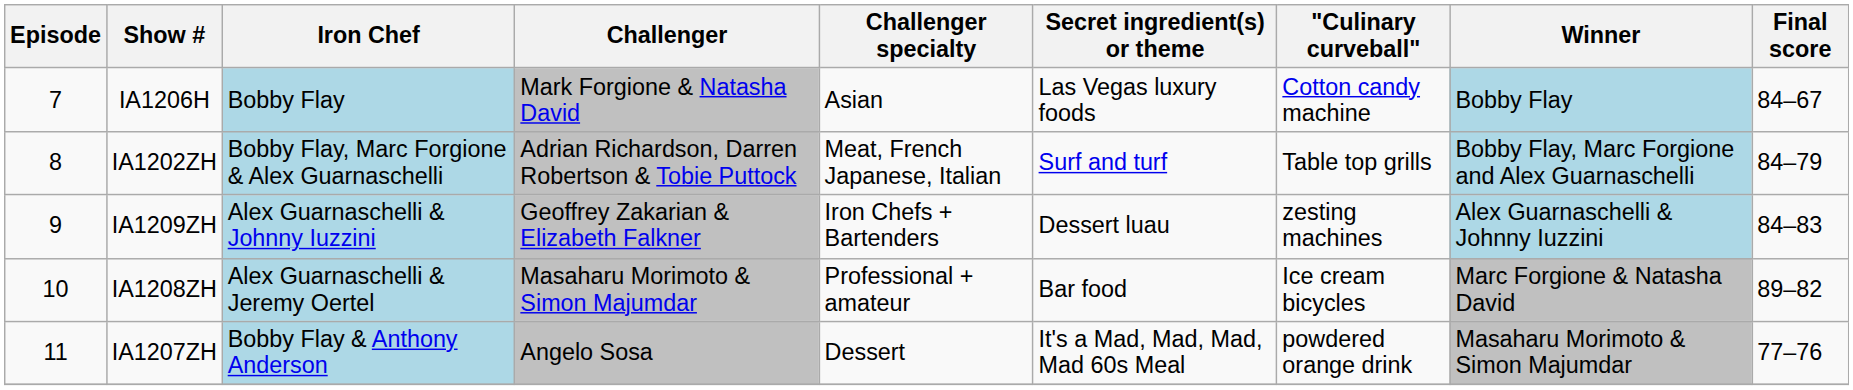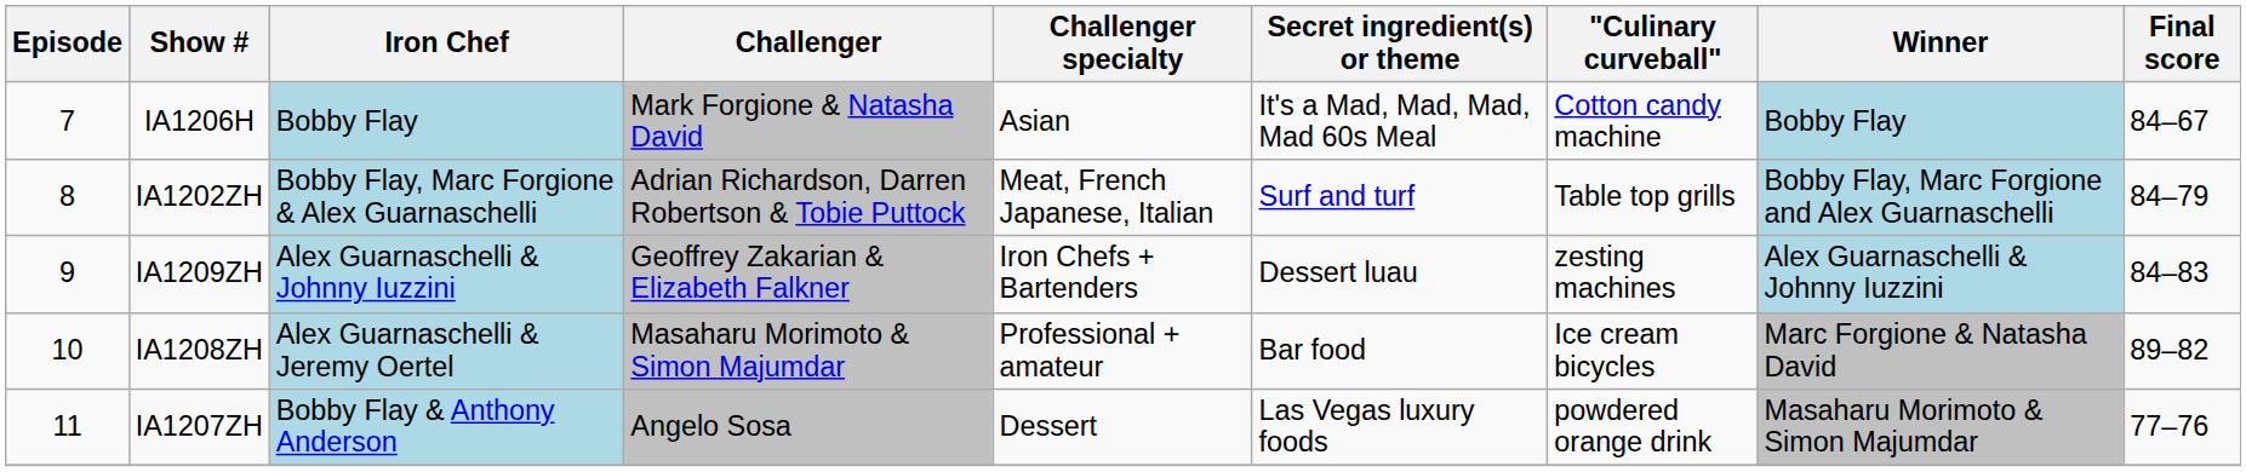 <table class="wikitable sortable" width="100%">
 <tr>
 <th><span>Episode</span></th>
 <th><span>Show #</span></th>
 <th><span>Iron Chef</span></th>
 <th><span>Challenger</span></th>
 <th><span>Challenger <br>specialty</span></th>
 <th><span>Secret ingredient(s)<br> or theme</span></th>
 <th><span>"Culinary curveball"</span></th>
 <th><span>Winner</span></th>
 <th><span>Final score</span></th>
 </tr>
 <tr>
 <td style="text-align:center">7</td>
 <td style="text-align:center">IA1206H</td>
 <td style="background:lightblue">Bobby Flay</td>
 <td style="background:silver">Mark Forgione & <a href='#'>Natasha David</a></td>
 <td>Asian</td>
-<td>Las Vegas luxury foods </td>
+<td>It's a Mad, Mad, Mad, Mad 60s Meal</td>
 <td><a href='#'>Cotton candy</a> machine</td>
 <td style="background:lightblue">Bobby Flay</td>
 <td>84–67</td>
 </tr>
 <tr>
 <td style="text-align:center">8</td>
 <td style="text-align:center">IA1202ZH</td>
 <td style="background:lightblue">Bobby Flay, Marc Forgione & Alex Guarnaschelli</td>
 <td style="background:silver">Adrian Richardson, Darren Robertson & <a href='#'>Tobie Puttock</a></td>
 <td>Meat, French Japanese, Italian</td>
 <td><a href='#'>Surf and turf</a></td>
 <td>Table top grills</td>
 <td style="background:lightblue">Bobby Flay, Marc Forgione and Alex Guarnaschelli</td>
 <td>84–79</td>
 </tr>
 <tr>
 <td style="text-align:center">9</td>
 <td style="text-align:center">IA1209ZH</td>
 <td style="background:lightblue">Alex Guarnaschelli & <a href='#'>Johnny Iuzzini</a></td>
 <td style="background:silver">Geoffrey Zakarian & <a href='#'>Elizabeth Falkner</a></td>
 <td>Iron Chefs + Bartenders</td>
 <td>Dessert luau</td>
 <td>zesting machines</td>
 <td style="background:lightblue">Alex Guarnaschelli & Johnny Iuzzini</td>
 <td>84–83</td>
 </tr>
 <tr>
 <td style="text-align:center">10</td>
 <td style="text-align:center">IA1208ZH</td>
 <td style="background:lightblue">Alex Guarnaschelli & Jeremy Oertel</td>
 <td style="background:silver">Masaharu Morimoto & <a href='#'>Simon Majumdar</a></td>
 <td>Professional + amateur</td>
 <td>Bar food</td>
 <td>Ice cream bicycles</td>
 <td style="background:silver">Marc Forgione & Natasha David</td>
 <td>89–82</td>
 </tr>
 <tr>
 <td style="text-align:center">11</td>
 <td style="text-align:center">IA1207ZH</td>
 <td style="background:lightblue">Bobby Flay & <a href='#'>Anthony Anderson</a></td>
 <td style="background:silver">Angelo Sosa</td>
 <td>Dessert</td>
-<td>It's a Mad, Mad, Mad, Mad 60s Meal</td>
+<td>Las Vegas luxury foods </td>
 <td>powdered orange drink</td>
 <td style="background:silver">Masaharu Morimoto & Simon Majumdar</td>
 <td>77–76</td>
 </tr>
 <tr>
 </tr>
 </table>
